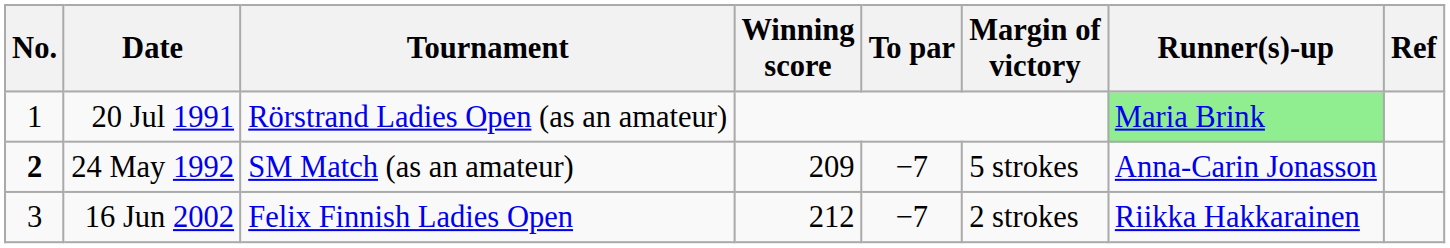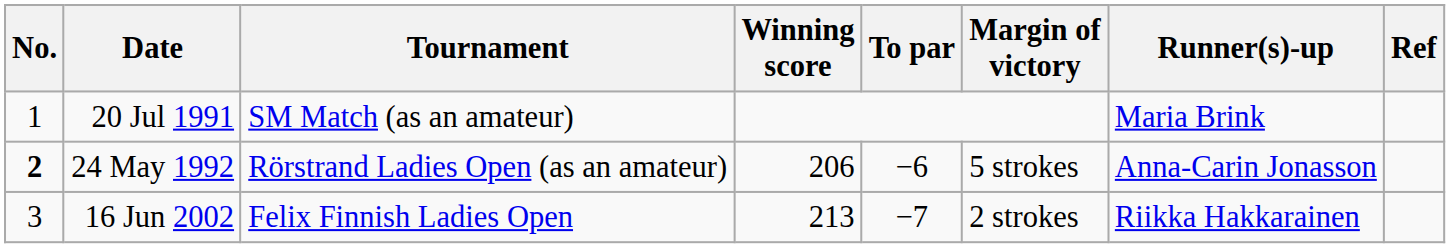 <table class="wikitable" style="font-size:95%;">
 <tr>
 <th>No.</th>
 <th>Date</th>
 <th>Tournament</th>
 <th>Winning<br>score</th>
 <th>To par</th>
 <th>Margin of<br>victory</th>
 <th>Runner(s)-up</th>
 <th>Ref</th>
 </tr>
 <tr>
 <td align=center>1</td>
 <td align=right>20 Jul <a href='#'>1991</a></td>
-<td><a href='#'>Rörstrand Ladies Open</a> (as an amateur)</td>
+<td><a href='#'>SM Match</a> (as an amateur)</td>
 <td colspan=3></td>
-<td style="background: lightgreen;"> <a href='#'>Maria Brink</a></td>
+<td> <a href='#'>Maria Brink</a></td>
 <td></td>
 </tr>
 <tr>
 <td align=center><strong>2</strong></td>
 <td align=right>24 May <a href='#'>1992</a></td>
-<td><a href='#'>SM Match</a> (as an amateur)</td>
-<td align=right>209</td>
-<td align=center>−7</td>
+<td><a href='#'>Rörstrand Ladies Open</a> (as an amateur)</td>
+<td align=right>206</td>
+<td align=center>−6</td>
 <td>5 strokes</td>
 <td> <a href='#'>Anna-Carin Jonasson</a></td>
 <td></td>
 </tr>
 <tr>
 <td align=center>3</td>
 <td align=right>16 Jun <a href='#'>2002</a></td>
 <td><a href='#'>Felix Finnish Ladies Open</a></td>
-<td align=right>212</td>
+<td align=right>213</td>
 <td align=center>−7</td>
 <td>2 strokes</td>
 <td> <a href='#'>Riikka Hakkarainen</a></td>
 <td></td>
 </tr>
 </table>
